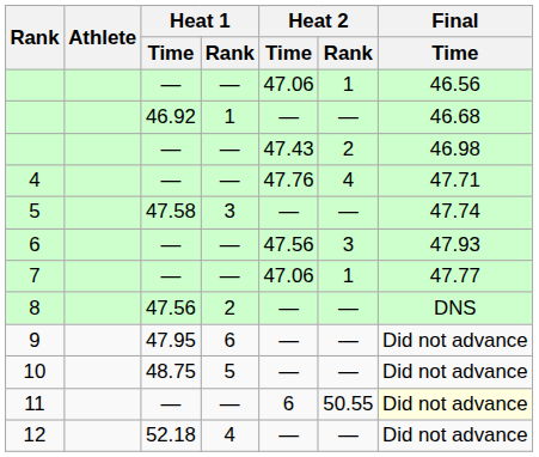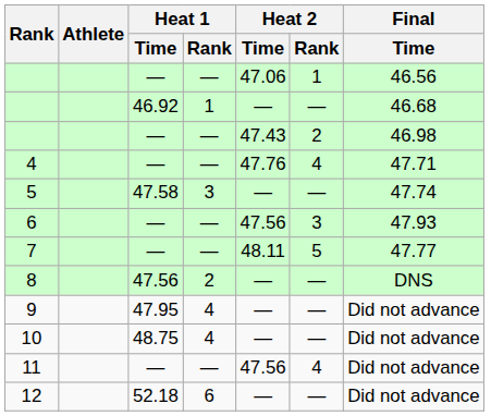 <table class="wikitable sortable"  style="text-align:center">
 <tr>
 <th rowspan="2" data-sort-type=number>Rank</th>
 <th rowspan="2">Athlete</th>
 <th colspan="2">Heat 1</th>
 <th colspan="2">Heat 2</th>
 <th colspan="1">Final</th>
 </tr>
 <tr>
 <th>Time</th>
 <th>Rank</th>
 <th>Time</th>
 <th>Rank</th>
 <th>Time</th>
 </tr>
 <tr bgcolor=ccffcc>
 <td></td>
 <td align="left"></td>
 <td>—</td>
 <td>—</td>
 <td>47.06</td>
 <td>1</td>
 <td>46.56</td>
 </tr>
 <tr bgcolor=ccffcc>
 <td></td>
 <td align="left"></td>
 <td>46.92</td>
 <td>1</td>
 <td>—</td>
 <td>—</td>
 <td>46.68</td>
 </tr>
 <tr bgcolor=ccffcc>
 <td></td>
 <td align="left"></td>
 <td>—</td>
 <td>—</td>
 <td>47.43</td>
 <td>2</td>
 <td>46.98</td>
 </tr>
 <tr bgcolor=ccffcc>
 <td>4</td>
 <td align="left"></td>
 <td>—</td>
 <td>—</td>
 <td>47.76</td>
 <td>4</td>
 <td>47.71</td>
 </tr>
 <tr bgcolor=ccffcc>
 <td>5</td>
 <td align="left"></td>
 <td>47.58</td>
 <td>3</td>
 <td>—</td>
 <td>—</td>
 <td>47.74</td>
 </tr>
 <tr bgcolor=ccffcc>
 <td>6</td>
 <td align="left"></td>
 <td>—</td>
 <td>—</td>
 <td>47.56</td>
 <td>3</td>
 <td>47.93</td>
 </tr>
 <tr bgcolor=ccffcc>
 <td>7</td>
 <td align="left"></td>
 <td>—</td>
 <td>—</td>
-<td>47.06</td>
-<td>1</td>
+<td>48.11</td>
+<td>5</td>
 <td>47.77</td>
 </tr>
 <tr bgcolor=ccffcc>
 <td>8</td>
 <td align="left"></td>
 <td>47.56</td>
 <td>2</td>
 <td>—</td>
 <td>—</td>
 <td>DNS</td>
 </tr>
 <tr>
 <td>9</td>
 <td align="left"></td>
 <td>47.95</td>
-<td>6</td>
+<td>4</td>
 <td>—</td>
 <td>—</td>
 <td colspan="1">Did not advance</td>
 </tr>
 <tr>
 <td>10</td>
 <td align="left"></td>
 <td>48.75</td>
-<td>5</td>
+<td>4</td>
 <td>—</td>
 <td>—</td>
 <td colspan="1">Did not advance</td>
 </tr>
 <tr>
 <td>11</td>
 <td align="left"></td>
 <td>—</td>
 <td>—</td>
-<td>6</td>
-<td>50.55</td>
-<td colspan="1" style="background: lightyellow;">Did not advance</td>
+<td>47.56</td>
+<td>4</td>
+<td colspan="1">Did not advance</td>
 </tr>
 <tr>
 <td>12</td>
 <td align="left"></td>
 <td>52.18</td>
-<td>4</td>
+<td>6</td>
 <td>—</td>
 <td>—</td>
 <td colspan="1">Did not advance</td>
 </tr>
 </table>
